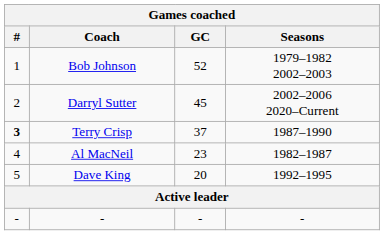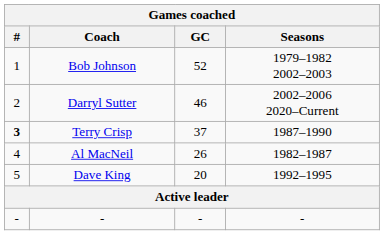 <table class="wikitable" style="text-align: center; font-size: 95%" width="70%">
 <tr>
 <th colspan="4">Games coached</th>
 </tr>
 <tr>
 <th>#</th>
 <th>Coach</th>
 <th>GC</th>
 <th>Seasons</th>
 </tr>
 <tr>
 <td>1</td>
 <td><a href='#'>Bob Johnson</a></td>
 <td>52</td>
 <td>1979–1982<br>2002–2003</td>
 </tr>
 <tr>
 <td>2</td>
 <td><a href='#'>Darryl Sutter</a></td>
-<td>45</td>
+<td>46</td>
 <td>2002–2006<br>2020–Current</td>
 </tr>
 <tr>
 <td><strong>3</strong></td>
 <td><a href='#'>Terry Crisp</a></td>
 <td>37</td>
 <td>1987–1990</td>
 </tr>
 <tr>
 <td>4</td>
 <td><a href='#'>Al MacNeil</a></td>
-<td>23</td>
+<td>26</td>
 <td>1982–1987</td>
 </tr>
 <tr>
 <td>5</td>
 <td><a href='#'>Dave King</a></td>
 <td>20</td>
 <td>1992–1995</td>
 </tr>
 <tr>
 <th colspan="4">Active leader</th>
 </tr>
 <tr>
 <td>-</td>
 <td>-</td>
 <td>-</td>
 <td>-</td>
 </tr>
 </table>
